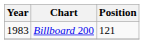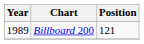 <table class="wikitable">
 <tr>
 <th>Year</th>
 <th>Chart</th>
 <th>Position</th>
 </tr>
 <tr>
-<td>1983</td>
+<td>1989</td>
 <td><a href='#'><em>Billboard</em> 200</a></td>
 <td>121</td>
 </tr>
 <tr>
 </tr>
 </table>
